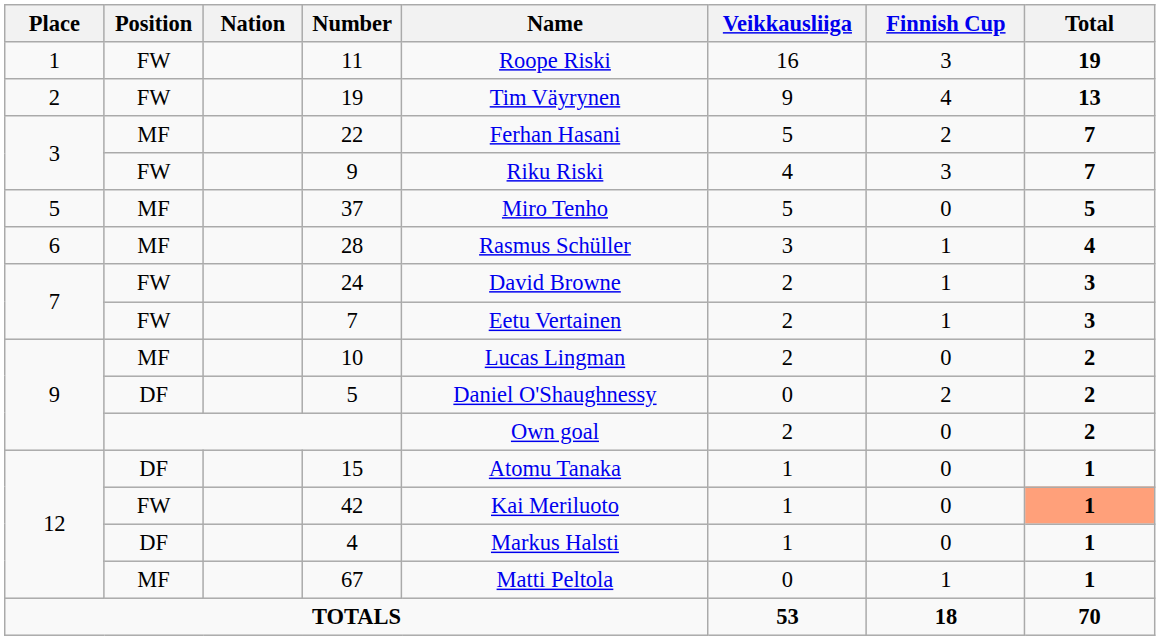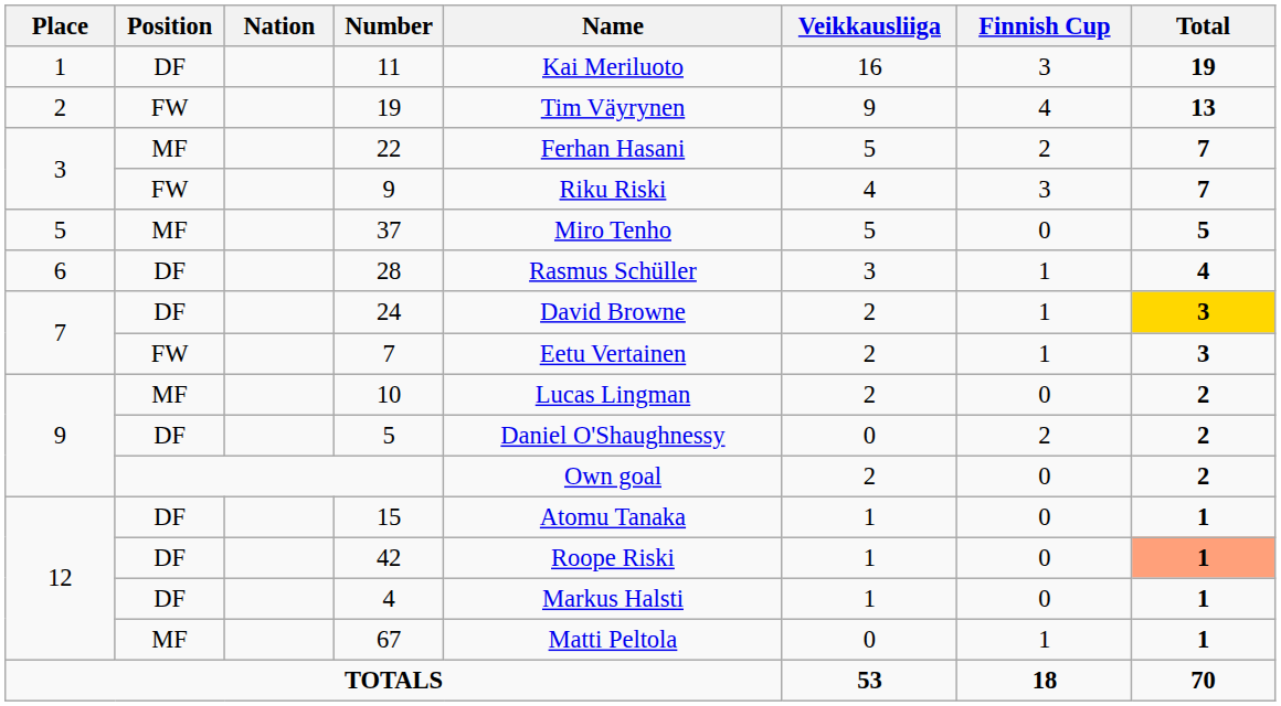 <table class="wikitable" style="font-size: 95%; text-align: center;">
 <tr>
 <th width=60>Place</th>
 <th width=60>Position</th>
 <th width=60>Nation</th>
 <th width=60>Number</th>
 <th width=200>Name</th>
 <th width=100><a href='#'>Veikkausliiga</a></th>
 <th width=100><a href='#'>Finnish Cup</a></th>
 <th width=80><strong>Total</strong></th>
 </tr>
 <tr>
 <td>1</td>
-<td>FW</td>
+<td>DF</td>
 <td></td>
 <td>11</td>
-<td><a href='#'>Roope Riski</a></td>
+<td><a href='#'>Kai Meriluoto</a></td>
 <td>16</td>
 <td>3</td>
 <td><strong>19</strong></td>
 </tr>
 <tr>
 <td>2</td>
 <td>FW</td>
 <td></td>
 <td>19</td>
 <td><a href='#'>Tim Väyrynen</a></td>
 <td>9</td>
 <td>4</td>
 <td><strong>13</strong></td>
 </tr>
 <tr>
 <td rowspan="2">3</td>
 <td>MF</td>
 <td></td>
 <td>22</td>
 <td><a href='#'>Ferhan Hasani</a></td>
 <td>5</td>
 <td>2</td>
 <td><strong>7</strong></td>
 </tr>
 <tr>
 <td>FW</td>
 <td></td>
 <td>9</td>
 <td><a href='#'>Riku Riski</a></td>
 <td>4</td>
 <td>3</td>
 <td><strong>7</strong></td>
 </tr>
 <tr>
 <td>5</td>
 <td>MF</td>
 <td></td>
 <td>37</td>
 <td><a href='#'>Miro Tenho</a></td>
 <td>5</td>
 <td>0</td>
 <td><strong>5</strong></td>
 </tr>
 <tr>
 <td>6</td>
-<td>MF</td>
+<td>DF</td>
 <td></td>
 <td>28</td>
 <td><a href='#'>Rasmus Schüller</a></td>
 <td>3</td>
 <td>1</td>
 <td><strong>4</strong></td>
 </tr>
 <tr>
 <td rowspan="2">7</td>
-<td>FW</td>
+<td>DF</td>
 <td></td>
 <td>24</td>
 <td><a href='#'>David Browne</a></td>
 <td>2</td>
 <td>1</td>
-<td><strong>3</strong></td>
+<td style="background: gold;"><strong>3</strong></td>
 </tr>
 <tr>
 <td>FW</td>
 <td></td>
 <td>7</td>
 <td><a href='#'>Eetu Vertainen</a></td>
 <td>2</td>
 <td>1</td>
 <td><strong>3</strong></td>
 </tr>
 <tr>
 <td rowspan="3">9</td>
 <td>MF</td>
 <td></td>
 <td>10</td>
 <td><a href='#'>Lucas Lingman</a></td>
 <td>2</td>
 <td>0</td>
 <td><strong>2</strong></td>
 </tr>
 <tr>
 <td>DF</td>
 <td></td>
 <td>5</td>
 <td><a href='#'>Daniel O'Shaughnessy</a></td>
 <td>0</td>
 <td>2</td>
 <td><strong>2</strong></td>
 </tr>
 <tr>
 <td colspan="3"></td>
 <td><a href='#'>Own goal</a></td>
 <td>2</td>
 <td>0</td>
 <td><strong>2</strong></td>
 </tr>
 <tr>
 <td rowspan="4">12</td>
 <td>DF</td>
 <td></td>
 <td>15</td>
 <td><a href='#'>Atomu Tanaka</a></td>
 <td>1</td>
 <td>0</td>
 <td><strong>1</strong></td>
 </tr>
 <tr>
-<td>FW</td>
+<td>DF</td>
 <td></td>
 <td>42</td>
-<td><a href='#'>Kai Meriluoto</a></td>
+<td><a href='#'>Roope Riski</a></td>
 <td>1</td>
 <td>0</td>
 <td style="background: lightsalmon;"><strong>1</strong></td>
 </tr>
 <tr>
 <td>DF</td>
 <td></td>
 <td>4</td>
 <td><a href='#'>Markus Halsti</a></td>
 <td>1</td>
 <td>0</td>
 <td><strong>1</strong></td>
 </tr>
 <tr>
 <td>MF</td>
 <td></td>
 <td>67</td>
 <td><a href='#'>Matti Peltola</a></td>
 <td>0</td>
 <td>1</td>
 <td><strong>1</strong></td>
 </tr>
 <tr>
 <td colspan="5"><strong>TOTALS</strong></td>
 <td><strong>53</strong></td>
 <td><strong>18</strong></td>
 <td><strong>70</strong></td>
 </tr>
 </table>
